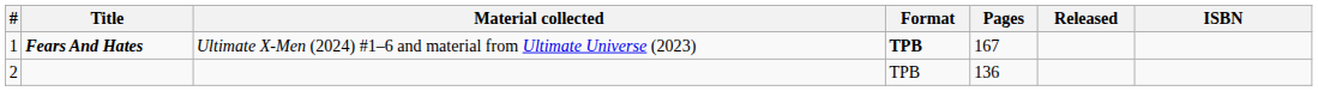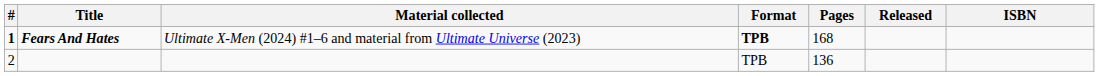 <table class="wikitable sortable" width=98%>
 <tr>
 <th width="4px">#</th>
 <th>Title</th>
 <th>Material collected</th>
 <th class="unsortable">Format</th>
 <th>Pages</th>
 <th>Released</th>
 <th class="unsortable" style="width: 10em;">ISBN</th>
 </tr>
 <tr>
-<td>1</td>
+<td><strong>1</strong></td>
 <td><strong><em>Fears And Hates</em></strong></td>
 <td><em>Ultimate X-Men</em> (2024) #1–6 and material from <em><a href='#'>Ultimate Universe</a></em> (2023)</td>
 <td><strong>TPB</strong></td>
-<td>167</td>
+<td>168</td>
 <td></td>
 <td></td>
 </tr>
 <tr>
 <td>2</td>
 <td><strong><em></em></strong></td>
 <td></td>
 <td>TPB</td>
 <td>136</td>
 <td></td>
 <td></td>
 </tr>
 </table>
